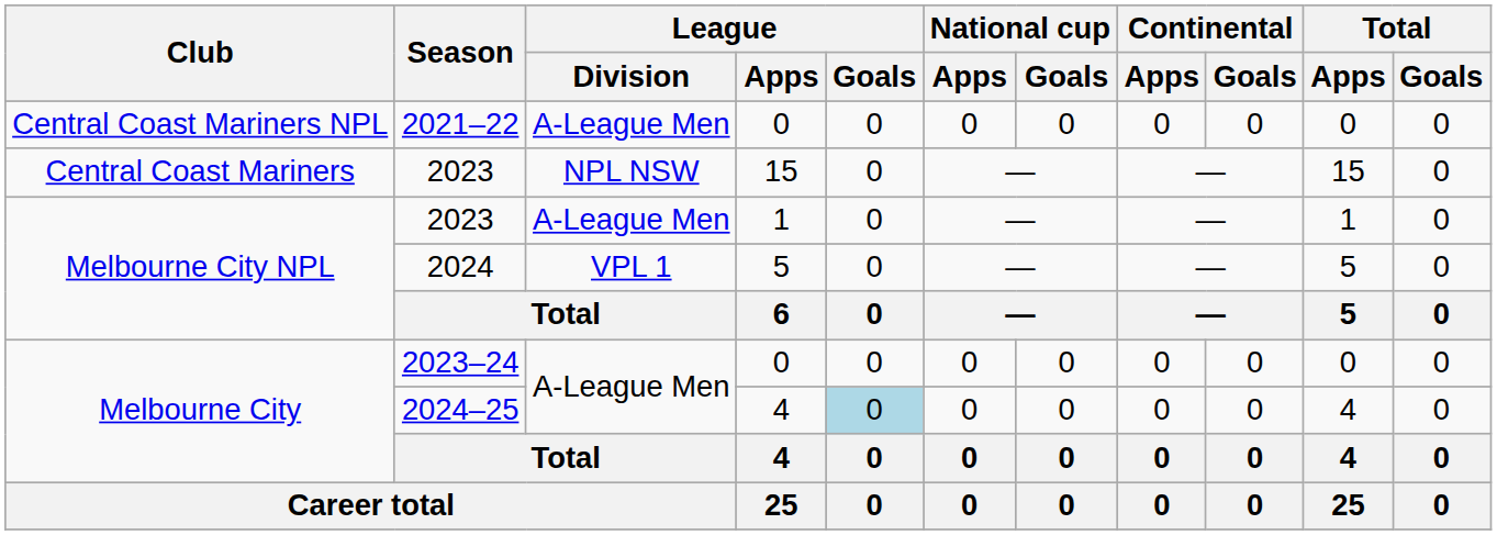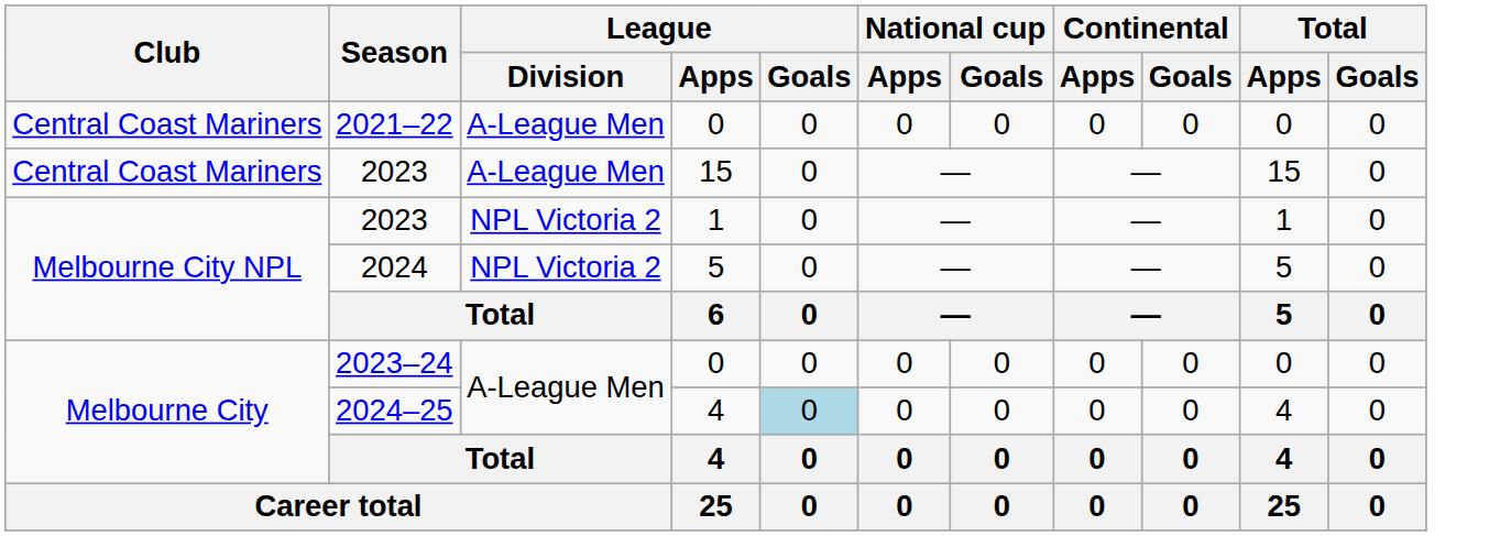 <table class="wikitable" style="text-align:center">
 <tr>
 <th rowspan="2">Club</th>
 <th rowspan="2">Season</th>
 <th colspan="3">League</th>
 <th colspan="2">National cup</th>
 <th colspan="2">Continental</th>
 <th colspan="2">Total</th>
 </tr>
 <tr>
 <th>Division</th>
 <th>Apps</th>
 <th>Goals</th>
 <th>Apps</th>
 <th>Goals</th>
 <th>Apps</th>
 <th>Goals</th>
 <th>Apps</th>
 <th>Goals</th>
 </tr>
 <tr>
-<td><a href='#'>Central Coast Mariners NPL</a></td>
+<td><a href='#'>Central Coast Mariners</a></td>
 <td><a href='#'>2021–22</a></td>
 <td><a href='#'>A-League Men</a></td>
 <td>0</td>
 <td>0</td>
 <td>0</td>
 <td>0</td>
 <td>0</td>
 <td>0</td>
 <td>0</td>
 <td>0</td>
 </tr>
 <tr>
 <td><a href='#'>Central Coast Mariners</a></td>
 <td>2023</td>
-<td><a href='#'>NPL NSW</a></td>
+<td><a href='#'>A-League Men</a></td>
 <td>15</td>
 <td>0</td>
 <td colspan="2">—</td>
 <td colspan="2">—</td>
 <td>15</td>
 <td>0</td>
 </tr>
 <tr>
 <td rowspan="3"><a href='#'>Melbourne City NPL</a></td>
 <td>2023</td>
-<td><a href='#'>A-League Men</a></td>
+<td><a href='#'>NPL Victoria 2</a></td>
 <td>1</td>
 <td>0</td>
 <td colspan="2">—</td>
 <td colspan="2">—</td>
 <td>1</td>
 <td>0</td>
 </tr>
 <tr>
 <td>2024</td>
-<td><a href='#'>VPL 1</a></td>
+<td><a href='#'>NPL Victoria 2</a></td>
 <td>5</td>
 <td>0</td>
 <td colspan="2">—</td>
 <td colspan="2">—</td>
 <td>5</td>
 <td>0</td>
 </tr>
 <tr>
 <th colspan="2">Total</th>
 <th>6</th>
 <th>0</th>
 <th colspan="2">—</th>
 <th colspan="2">—</th>
 <th>5</th>
 <th>0</th>
 </tr>
 <tr>
 <td rowspan="3"><a href='#'>Melbourne City</a></td>
 <td><a href='#'>2023–24</a></td>
 <td rowspan="2">A-League Men</td>
 <td>0</td>
 <td>0</td>
 <td>0</td>
 <td>0</td>
 <td>0</td>
 <td>0</td>
 <td>0</td>
 <td>0</td>
 </tr>
 <tr>
 <td><a href='#'>2024–25</a></td>
 <td>4</td>
 <td style="background: lightblue;">0</td>
 <td>0</td>
 <td>0</td>
 <td>0</td>
 <td>0</td>
 <td>4</td>
 <td>0</td>
 </tr>
 <tr>
 <th colspan="2">Total</th>
 <th>4</th>
 <th>0</th>
 <th>0</th>
 <th>0</th>
 <th>0</th>
 <th>0</th>
 <th>4</th>
 <th>0</th>
 </tr>
 <tr>
 <th colspan="3">Career total</th>
 <th>25</th>
 <th>0</th>
 <th>0</th>
 <th>0</th>
 <th>0</th>
 <th>0</th>
 <th>25</th>
 <th>0</th>
 </tr>
 </table>
